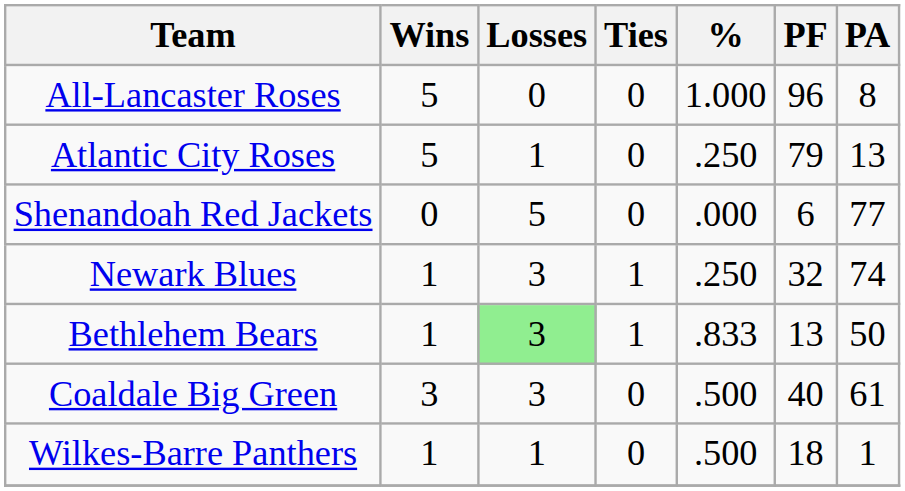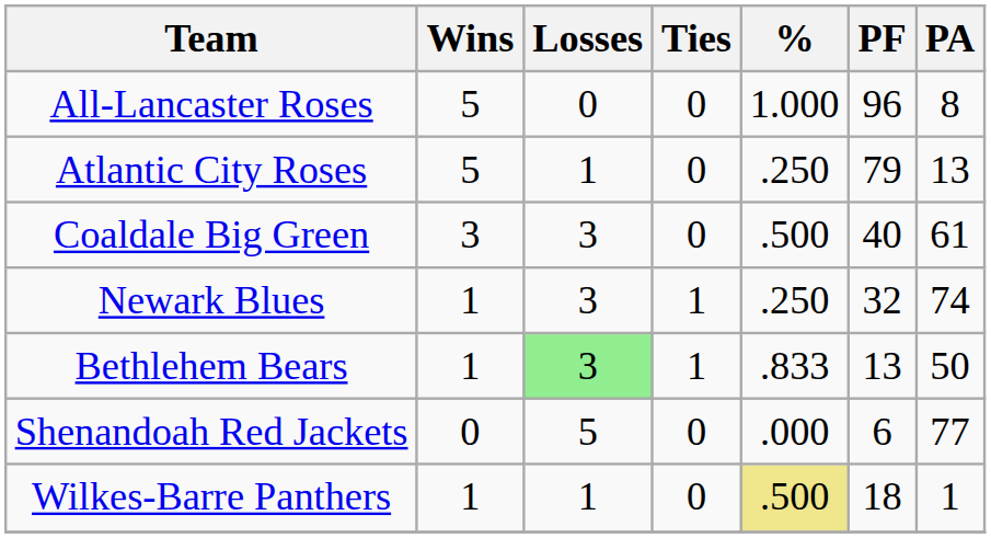 <table class="wikitable" style="font-size:95%; text-align:center">
 <tr>
 <th>Team</th>
 <th>Wins</th>
 <th>Losses</th>
 <th>Ties</th>
 <th>%</th>
 <th>PF</th>
 <th>PA</th>
 </tr>
 <tr>
 <td><a href='#'>All-Lancaster Roses</a></td>
 <td>5</td>
 <td>0</td>
 <td>0</td>
 <td>1.000</td>
 <td>96</td>
 <td>8</td>
 </tr>
 <tr>
 <td><a href='#'>Atlantic City Roses</a></td>
 <td>5</td>
 <td>1</td>
 <td>0</td>
 <td>.250</td>
 <td>79</td>
 <td>13</td>
 </tr>
 <tr>
-<td><a href='#'>Shenandoah Red Jackets</a></td>
+<td><a href='#'>Coaldale Big Green</a></td>
+<td>3</td>
+<td>3</td>
 <td>0</td>
-<td>5</td>
-<td>0</td>
-<td>.000</td>
-<td>6</td>
-<td>77</td>
+<td>.500</td>
+<td>40</td>
+<td>61</td>
 </tr>
 <tr>
 <td><a href='#'>Newark Blues</a></td>
 <td>1</td>
 <td>3</td>
 <td>1</td>
 <td>.250</td>
 <td>32</td>
 <td>74</td>
 </tr>
 <tr>
 <td><a href='#'>Bethlehem Bears</a></td>
 <td>1</td>
 <td style="background: lightgreen;">3</td>
 <td>1</td>
 <td>.833</td>
 <td>13</td>
 <td>50</td>
 </tr>
 <tr>
-<td><a href='#'>Coaldale Big Green</a></td>
-<td>3</td>
-<td>3</td>
+<td><a href='#'>Shenandoah Red Jackets</a></td>
 <td>0</td>
-<td>.500</td>
-<td>40</td>
-<td>61</td>
+<td>5</td>
+<td>0</td>
+<td>.000</td>
+<td>6</td>
+<td>77</td>
 </tr>
 <tr>
 <td><a href='#'>Wilkes-Barre Panthers</a></td>
 <td>1</td>
 <td>1</td>
 <td>0</td>
-<td>.500</td>
+<td style="background: khaki;">.500</td>
 <td>18</td>
 <td>1</td>
 </tr>
 <tr>
 </tr>
 </table>
